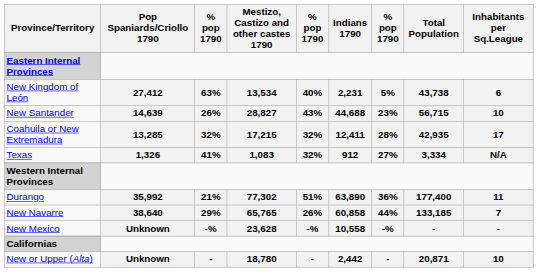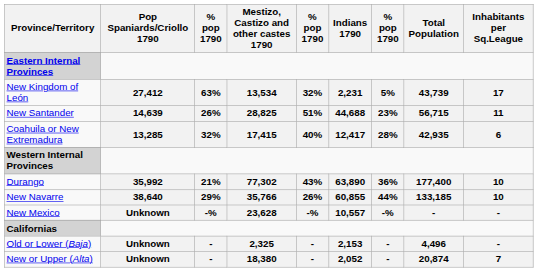 <table class="wikitable sortable">
 <tr>
 <th>Province/Territory</th>
 <th>Pop Spaniards/Criollo 1790</th>
 <th>% pop 1790</th>
 <th>Mestizo, Castizo and other castes 1790</th>
 <th>% pop 1790</th>
 <th>Indians 1790</th>
 <th>% pop 1790</th>
 <th>Total Population</th>
 <th>Inhabitants per Sq.League</th>
 </tr>
 <tr>
 </tr>
 <tr class="sortbottom" bgcolor="lightgrey">
 <td><strong><a href='#'>Eastern Internal Provinces</a></strong></td>
 </tr>
 <tr>
 <td><a href='#'>New Kingdom of León</a></td>
 <th>27,412</th>
 <th>63%</th>
 <th>13,534</th>
-<th>40%</th>
+<th>32%</th>
 <th>2,231</th>
 <th>5%</th>
-<th>43,738</th>
-<th>6</th>
+<th>43,739</th>
+<th>17</th>
 </tr>
 <tr>
 <td><a href='#'>New Santander</a></td>
 <th>14,639</th>
 <th>26%</th>
-<th>28,827</th>
-<th>43%</th>
+<th>28,825</th>
+<th>51%</th>
 <th>44,688</th>
 <th>23%</th>
 <th>56,715</th>
-<th>10</th>
+<th>11</th>
 </tr>
 <tr>
 <td><a href='#'>Coahuila or New Extremadura</a></td>
 <th>13,285</th>
 <th>32%</th>
-<th>17,215</th>
-<th>32%</th>
-<th>12,411</th>
+<th>17,415</th>
+<th>40%</th>
+<th>12,417</th>
 <th>28%</th>
 <th>42,935</th>
-<th>17</th>
-</tr>
-<tr>
-<td><a href='#'>Texas</a></td>
-<th>1,326</th>
-<th>41%</th>
-<th>1,083</th>
-<th>32%</th>
-<th>912</th>
-<th>27%</th>
-<th>3,334</th>
-<th>N/A</th>
+<th>6</th>
 </tr>
 <tr>
 </tr>
 <tr class="sortbottom" bgcolor="lightgrey">
 <td><strong>Western Internal Provinces</strong></td>
 </tr>
 <tr>
 <td><a href='#'>Durango</a></td>
 <th>35,992</th>
 <th>21%</th>
 <th>77,302</th>
-<th>51%</th>
+<th>43%</th>
 <th>63,890</th>
 <th>36%</th>
 <th>177,400</th>
-<th>11</th>
+<th>10</th>
 </tr>
 <tr>
 <td><a href='#'>New Navarre</a></td>
 <th>38,640</th>
 <th>29%</th>
-<th>65,765</th>
+<th>35,766</th>
 <th>26%</th>
-<th>60,858</th>
+<th>60,855</th>
 <th>44%</th>
 <th>133,185</th>
-<th>7</th>
+<th>10</th>
 </tr>
 <tr>
 <td><a href='#'>New Mexico</a></td>
 <th>Unknown</th>
 <th>-%</th>
 <th>23,628</th>
 <th>-%</th>
-<th>10,558</th>
+<th>10,557</th>
 <th>-%</th>
 <th>-</th>
 <th>-</th>
 </tr>
 <tr>
 </tr>
 <tr class="sortbottom" bgcolor="lightgrey">
 <td><strong>Californias</strong></td>
 </tr>
 <tr>
+<td><a href='#'>Old or Lower (<em>Baja</em>)</a></td>
+<th>Unknown</th>
+<th>-</th>
+<th>2,325</th>
+<th>-</th>
+<th>2,153</th>
+<th>-</th>
+<th>4,496</th>
+<th>-</th>
+</tr>
+<tr>
 <td><a href='#'>New or Upper (<em>Alta</em>)</a></td>
 <th>Unknown</th>
 <th>-</th>
-<th>18,780</th>
+<th>18,380</th>
 <th>-</th>
-<th>2,442</th>
+<th>2,052</th>
 <th>-</th>
-<th>20,871</th>
-<th>10</th>
+<th>20,874</th>
+<th>7</th>
 </tr>
 </table>
